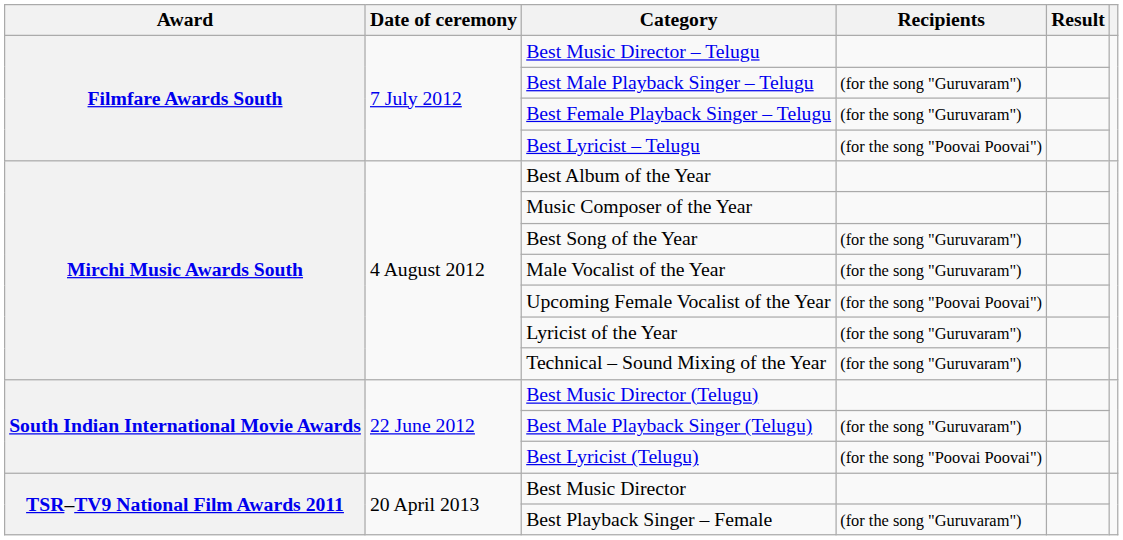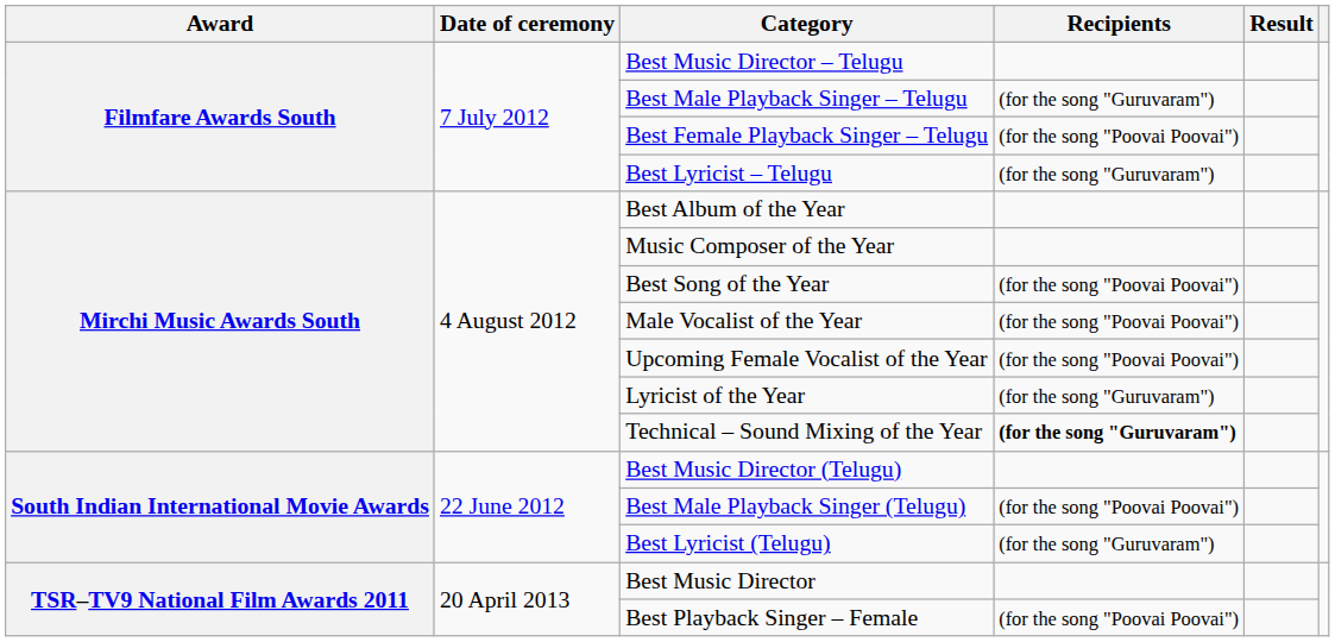 <table class="wikitable plainrowheaders sortable">
 <tr>
 <th scope="col" class="unsortable">Award</th>
 <th scope="col" class="unsortable">Date of ceremony</th>
 <th scope="col" class="unsortable">Category</th>
 <th scope="col" class="unsortable">Recipients</th>
 <th scope="col" class="unsortable">Result</th>
 <th scope="col" class="unsortable"></th>
 </tr>
 <tr>
 <th scope="row" rowspan="4"><a href='#'>Filmfare Awards South</a></th>
 <td rowspan="4"><a href='#'>7 July 2012</a></td>
 <td><a href='#'>Best Music Director – Telugu</a></td>
 <td></td>
 <td></td>
 <td rowspan="4"></td>
 </tr>
 <tr>
 <td><a href='#'>Best Male Playback Singer – Telugu</a></td>
 <td> <small>(for the song "Guruvaram")</small></td>
 <td></td>
 </tr>
 <tr>
 <td><a href='#'>Best Female Playback Singer – Telugu</a></td>
-<td> <small>(for the song "Guruvaram")</small></td>
+<td> <small>(for the song "Poovai Poovai")</small></td>
 <td></td>
 </tr>
 <tr>
 <td><a href='#'>Best Lyricist – Telugu</a></td>
-<td> <small>(for the song "Poovai Poovai")</small></td>
+<td> <small>(for the song "Guruvaram")</small></td>
 <td></td>
 </tr>
 <tr>
 <th scope="row" rowspan="7"><a href='#'>Mirchi Music Awards South</a></th>
 <td rowspan="7">4 August 2012</td>
 <td>Best Album of the Year</td>
 <td></td>
 <td></td>
 <td rowspan="7"></td>
 </tr>
 <tr>
 <td>Music Composer of the Year</td>
 <td></td>
 <td></td>
 </tr>
 <tr>
 <td>Best Song of the Year</td>
-<td> <small>(for the song "Guruvaram")</small></td>
+<td> <small>(for the song "Poovai Poovai")</small></td>
 <td></td>
 </tr>
 <tr>
 <td>Male Vocalist of the Year</td>
-<td> <small>(for the song "Guruvaram")</small></td>
+<td> <small>(for the song "Poovai Poovai")</small></td>
 <td></td>
 </tr>
 <tr>
 <td>Upcoming Female Vocalist of the Year</td>
 <td> <small>(for the song "Poovai Poovai")</small></td>
 <td></td>
 </tr>
 <tr>
 <td>Lyricist of the Year</td>
 <td> <small>(for the song "Guruvaram")</small></td>
 <td></td>
 </tr>
 <tr>
 <td>Technical – Sound Mixing of the Year</td>
-<td> <small>(for the song "Guruvaram")</small></td>
+<td><strong> <small>(for the song "Guruvaram")</small></strong></td>
 <td></td>
 </tr>
 <tr>
 <th rowspan="3" scope="row"><a href='#'>South Indian International Movie Awards</a></th>
 <td rowspan="3"><a href='#'>22 June 2012</a></td>
 <td><a href='#'>Best Music Director (Telugu)</a></td>
 <td></td>
 <td></td>
 <td rowspan="3"></td>
 </tr>
 <tr>
 <td><a href='#'>Best Male Playback Singer (Telugu)</a></td>
-<td> <small>(for the song "Guruvaram")</small></td>
+<td> <small>(for the song "Poovai Poovai")</small></td>
 <td></td>
 </tr>
 <tr>
 <td><a href='#'>Best Lyricist (Telugu)</a></td>
-<td> <small>(for the song "Poovai Poovai")</small></td>
+<td> <small>(for the song "Guruvaram")</small></td>
 <td></td>
 </tr>
 <tr>
 <th scope="row" rowspan="2"><a href='#'>TSR</a>–<a href='#'>TV9 National Film Awards 2011</a></th>
 <td rowspan="2">20 April 2013</td>
 <td>Best Music Director</td>
 <td></td>
 <td></td>
 <td rowspan="2"></td>
 </tr>
 <tr>
 <td>Best Playback Singer – Female</td>
-<td> <small>(for the song "Guruvaram")</small></td>
+<td> <small>(for the song "Poovai Poovai")</small></td>
 <td></td>
 </tr>
 </table>
